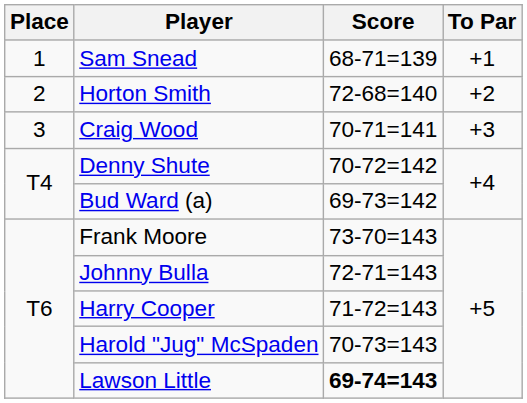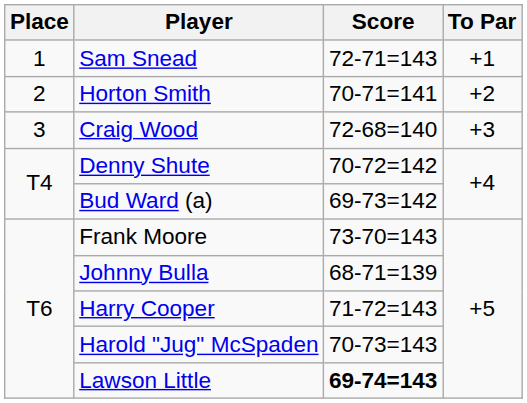 <table class=wikitable>
 <tr>
 <th>Place</th>
 <th>Player</th>
 <th>Score</th>
 <th>To Par</th>
 </tr>
 <tr>
 <td align=center>1</td>
 <td> <a href='#'>Sam Snead</a></td>
-<td>68-71=139</td>
+<td>72-71=143</td>
 <td align=center>+1</td>
 </tr>
 <tr>
 <td align=center>2</td>
 <td> <a href='#'>Horton Smith</a></td>
-<td>72-68=140</td>
+<td>70-71=141</td>
 <td align=center>+2</td>
 </tr>
 <tr>
 <td align=center>3</td>
 <td> <a href='#'>Craig Wood</a></td>
-<td>70-71=141</td>
+<td>72-68=140</td>
 <td align=center>+3</td>
 </tr>
 <tr>
 <td rowspan=2 align=center>T4</td>
 <td> <a href='#'>Denny Shute</a></td>
 <td>70-72=142</td>
 <td rowspan=2 align=center>+4</td>
 </tr>
 <tr>
 <td> <a href='#'>Bud Ward</a> (a)</td>
 <td>69-73=142</td>
 </tr>
 <tr>
 <td rowspan=5 align=center>T6</td>
 <td> Frank Moore</td>
 <td>73-70=143</td>
 <td rowspan=5 align=center>+5</td>
 </tr>
 <tr>
 <td> <a href='#'>Johnny Bulla</a></td>
-<td>72-71=143</td>
+<td>68-71=139</td>
 </tr>
 <tr>
 <td> <a href='#'>Harry Cooper</a></td>
 <td>71-72=143</td>
 </tr>
 <tr>
 <td> <a href='#'>Harold "Jug" McSpaden</a></td>
 <td>70-73=143</td>
 </tr>
 <tr>
 <td> <a href='#'>Lawson Little</a></td>
 <td><strong>69-74=143</strong></td>
 </tr>
 </table>
